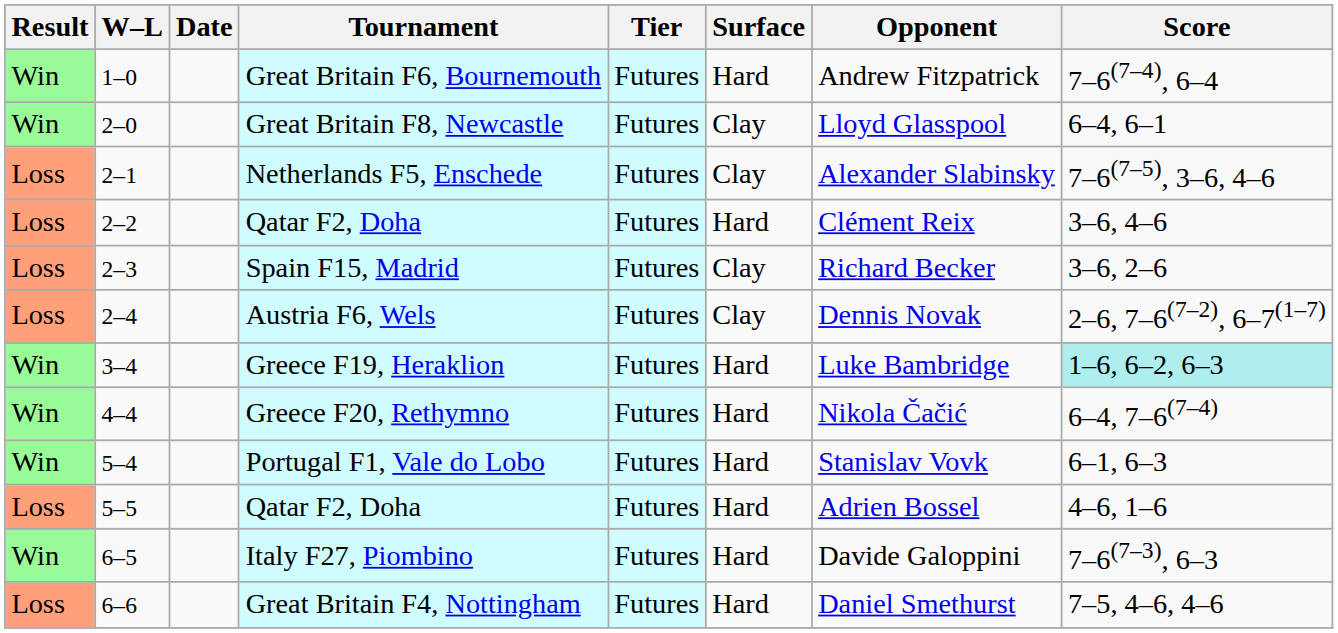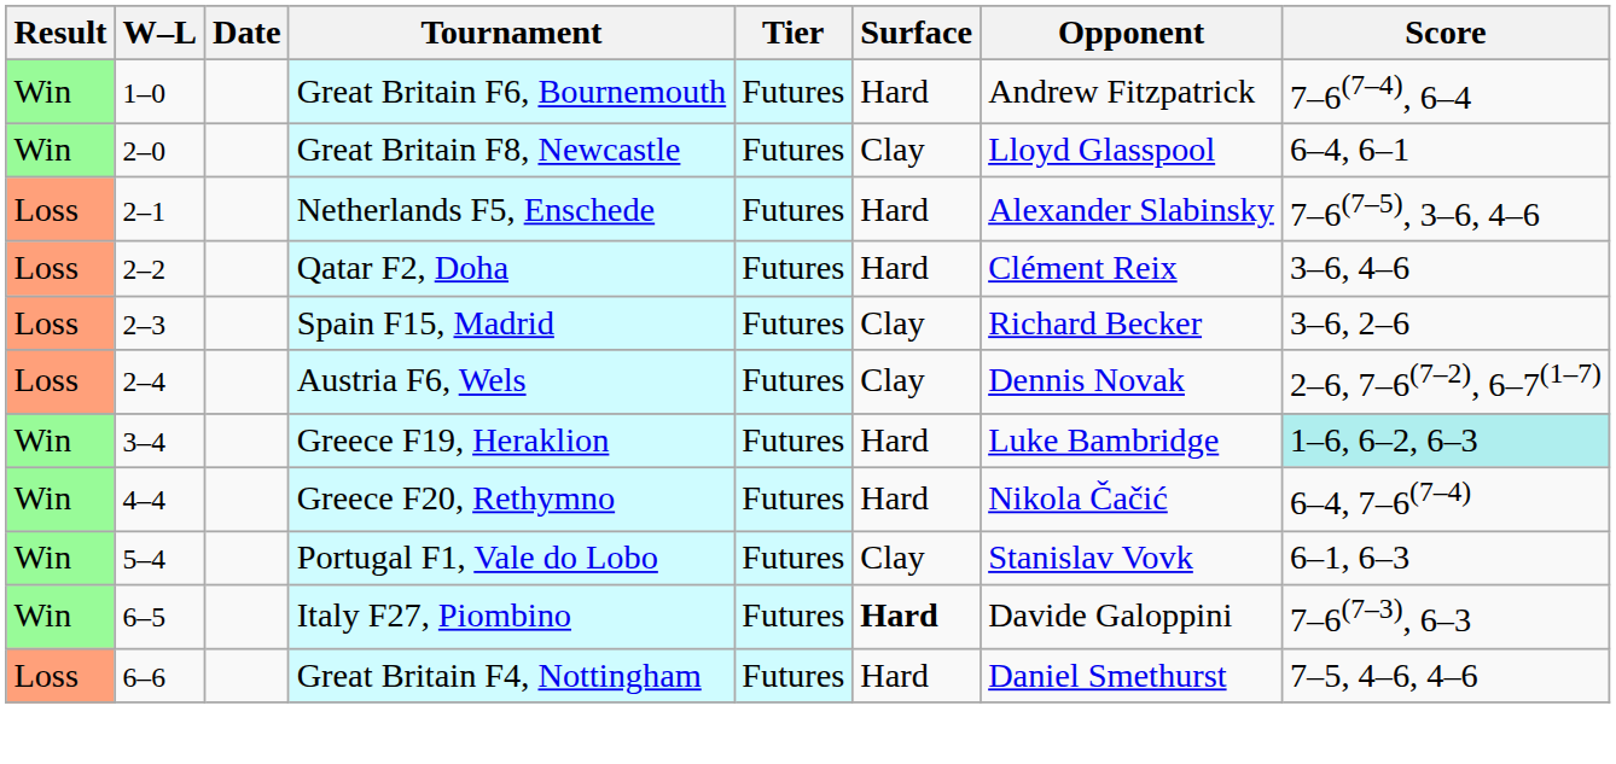 <table class="sortable wikitable">
 <tr>
 <th>Result</th>
 <th class="unsortable">W–L</th>
 <th>Date</th>
 <th>Tournament</th>
 <th>Tier</th>
 <th>Surface</th>
 <th>Opponent</th>
 <th class="unsortable">Score</th>
 </tr>
 <tr>
 <td style="background:#98fb98;">Win</td>
 <td><small>1–0</small></td>
 <td></td>
 <td style="background:#cffcff;">Great Britain F6, <a href='#'>Bournemouth</a></td>
 <td style="background:#cffcff;">Futures</td>
 <td>Hard</td>
 <td> Andrew Fitzpatrick</td>
 <td>7–6<sup>(7–4)</sup>, 6–4</td>
 </tr>
 <tr>
 <td style="background:#98fb98;">Win</td>
 <td><small>2–0</small></td>
 <td></td>
 <td style="background:#cffcff;">Great Britain F8, <a href='#'>Newcastle</a></td>
 <td style="background:#cffcff;">Futures</td>
 <td>Clay</td>
 <td> <a href='#'>Lloyd Glasspool</a></td>
 <td>6–4, 6–1</td>
 </tr>
 <tr>
 <td style="background:#ffa07a;">Loss</td>
 <td><small>2–1</small></td>
 <td></td>
 <td style="background:#cffcff;">Netherlands F5, <a href='#'>Enschede</a></td>
 <td style="background:#cffcff;">Futures</td>
-<td>Clay</td>
+<td>Hard</td>
 <td> <a href='#'>Alexander Slabinsky</a></td>
 <td>7–6<sup>(7–5)</sup>, 3–6, 4–6</td>
 </tr>
 <tr>
 <td style="background:#ffa07a;">Loss</td>
 <td><small>2–2</small></td>
 <td></td>
 <td style="background:#cffcff;">Qatar F2, <a href='#'>Doha</a></td>
 <td style="background:#cffcff;">Futures</td>
 <td>Hard</td>
 <td> <a href='#'>Clément Reix</a></td>
 <td>3–6, 4–6</td>
 </tr>
 <tr>
 <td style="background:#ffa07a;">Loss</td>
 <td><small>2–3</small></td>
 <td></td>
 <td style="background:#cffcff;">Spain F15, <a href='#'>Madrid</a></td>
 <td style="background:#cffcff;">Futures</td>
 <td>Clay</td>
 <td> <a href='#'>Richard Becker</a></td>
 <td>3–6, 2–6</td>
 </tr>
 <tr>
 <td style="background:#ffa07a;">Loss</td>
 <td><small>2–4</small></td>
 <td></td>
 <td style="background:#cffcff;">Austria F6, <a href='#'>Wels</a></td>
 <td style="background:#cffcff;">Futures</td>
 <td>Clay</td>
 <td> <a href='#'>Dennis Novak</a></td>
 <td>2–6, 7–6<sup>(7–2)</sup>, 6–7<sup>(1–7)</sup></td>
 </tr>
 <tr>
 <td style="background:#98fb98;">Win</td>
 <td><small>3–4</small></td>
 <td></td>
 <td style="background:#cffcff;">Greece F19, <a href='#'>Heraklion</a></td>
 <td style="background:#cffcff;">Futures</td>
 <td>Hard</td>
 <td> <a href='#'>Luke Bambridge</a></td>
 <td style="background: paleturquoise;">1–6, 6–2, 6–3</td>
 </tr>
 <tr>
 <td style="background:#98fb98;">Win</td>
 <td><small>4–4</small></td>
 <td></td>
 <td style="background:#cffcff;">Greece F20, <a href='#'>Rethymno</a></td>
 <td style="background:#cffcff;">Futures</td>
 <td>Hard</td>
 <td> <a href='#'>Nikola Čačić</a></td>
 <td>6–4, 7–6<sup>(7–4)</sup></td>
 </tr>
 <tr>
 <td style="background:#98fb98;">Win</td>
 <td><small>5–4</small></td>
 <td></td>
 <td style="background:#cffcff;">Portugal F1, <a href='#'>Vale do Lobo</a></td>
 <td style="background:#cffcff;">Futures</td>
-<td>Hard</td>
+<td>Clay</td>
 <td> <a href='#'>Stanislav Vovk</a></td>
 <td>6–1, 6–3</td>
-</tr>
-<tr>
-<td style="background:#ffa07a;">Loss</td>
-<td><small>5–5</small></td>
-<td></td>
-<td style="background:#cffcff;">Qatar F2, Doha</td>
-<td style="background:#cffcff;">Futures</td>
-<td>Hard</td>
-<td> <a href='#'>Adrien Bossel</a></td>
-<td>4–6, 1–6</td>
 </tr>
 <tr>
 <td style="background:#98fb98;">Win</td>
 <td><small>6–5</small></td>
 <td></td>
 <td style="background:#cffcff;">Italy F27, <a href='#'>Piombino</a></td>
 <td style="background:#cffcff;">Futures</td>
-<td>Hard</td>
+<td><strong>Hard</strong></td>
 <td> Davide Galoppini</td>
 <td>7–6<sup>(7–3)</sup>, 6–3</td>
 </tr>
 <tr>
 <td style="background:#ffa07a;">Loss</td>
 <td><small>6–6</small></td>
 <td></td>
 <td style="background:#cffcff;">Great Britain F4, <a href='#'>Nottingham</a></td>
 <td style="background:#cffcff;">Futures</td>
 <td>Hard</td>
 <td> <a href='#'>Daniel Smethurst</a></td>
 <td>7–5, 4–6, 4–6</td>
 </tr>
 </table>
